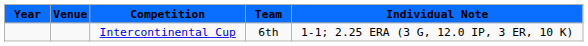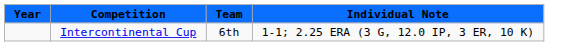 <table class="wikitable">
 <tr>
 <th style="background:#0A6EFF"><span> Year </span></th>
-<th style="background:#0A6EFF"><span>Venue</span></th>
 <th style="background:#0A6EFF"><span>Competition</span></th>
 <th style="background:#0A6EFF"><span> Team </span></th>
 <th style="background:#0A6EFF"><span> Individual Note </span></th>
 </tr>
 <tr>
 <td style="text-align:center"></td>
-<td>  </td>
 <td> <a href='#'>Intercontinental Cup</a> </td>
 <td style="text-align:center">6th</td>
 <td style="text-align:center"> 1-1; 2.25 ERA (3 G, 12.0 IP, 3 ER, 10 K) </td>
 </tr>
 </table>
